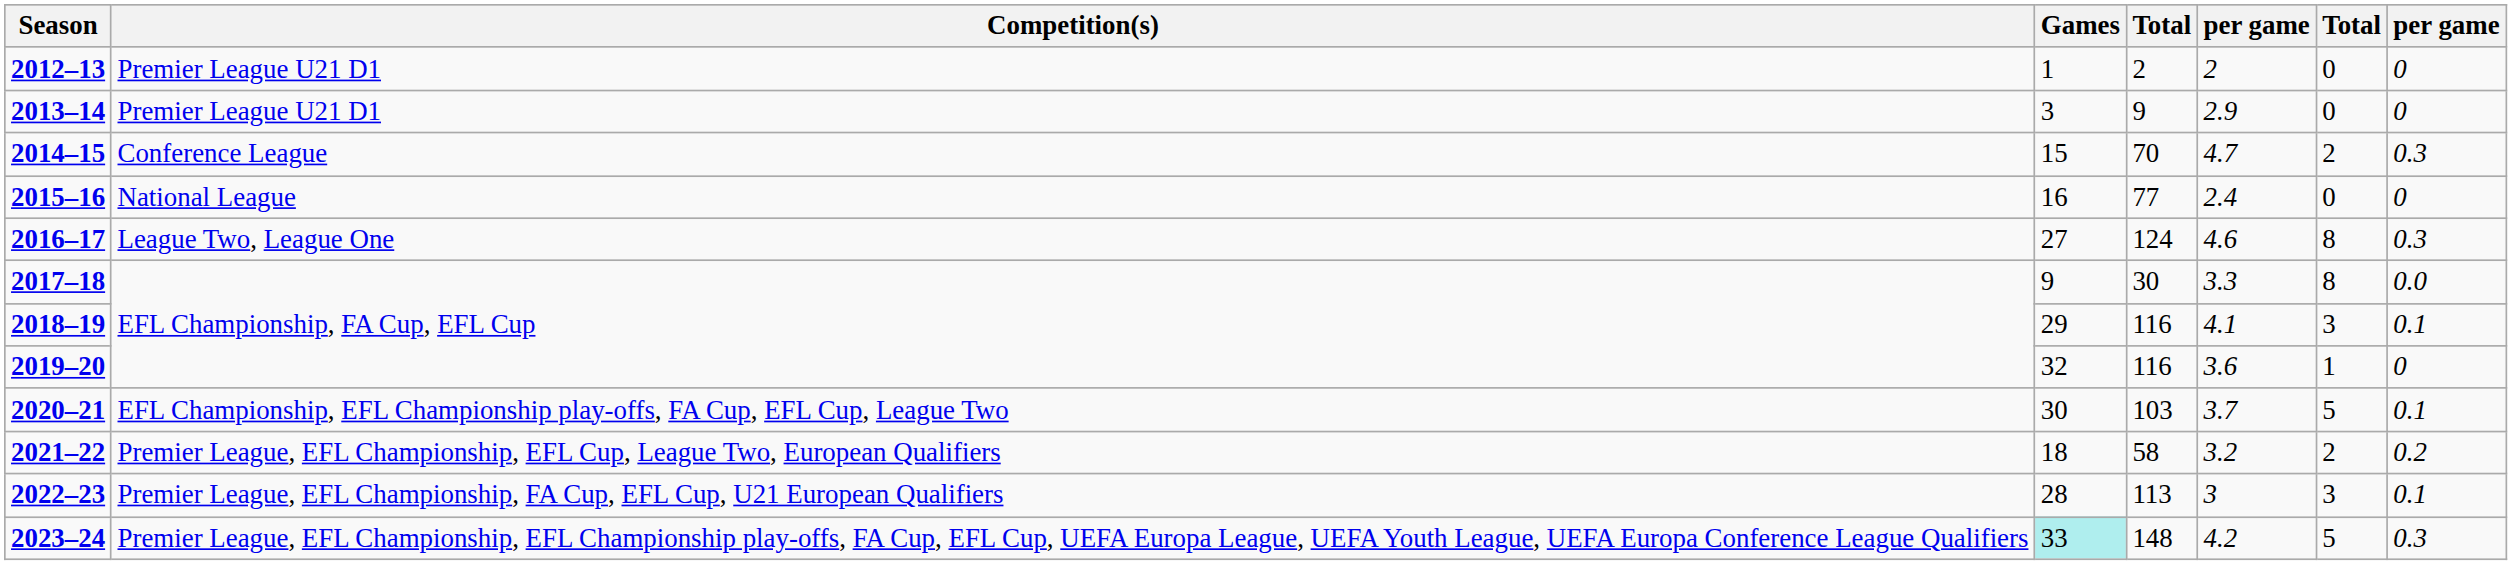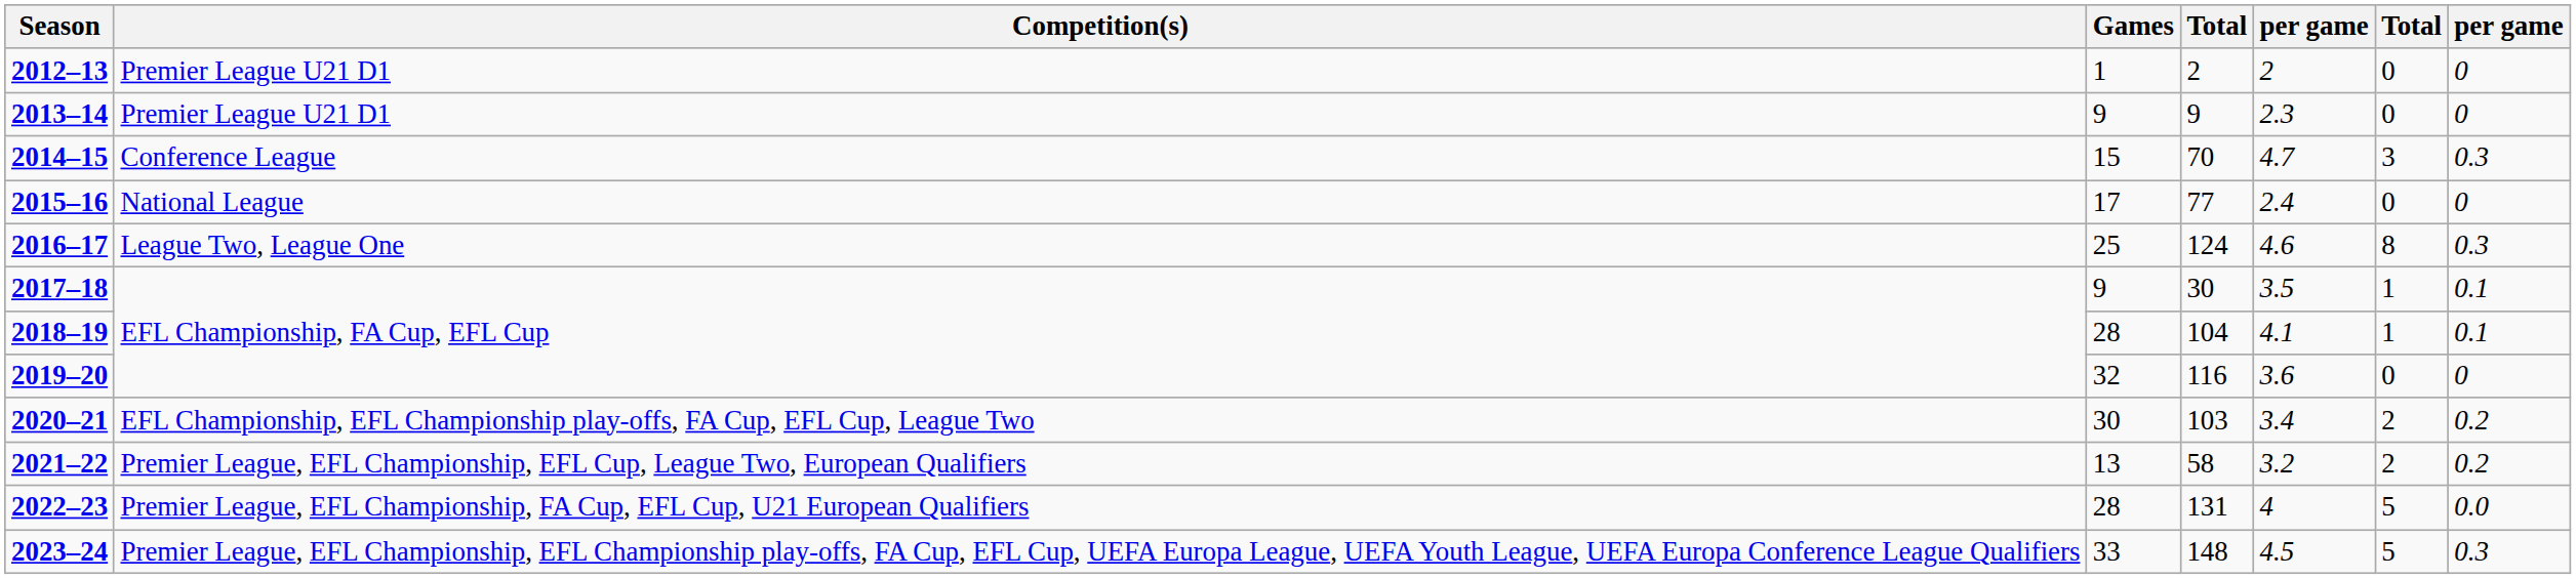 <table class="wikitable">
 <tr>
 <th>Season</th>
 <th>Competition(s)</th>
 <th>Games</th>
 <th>Total </th>
 <th> per game</th>
 <th>Total </th>
 <th> per game</th>
 </tr>
 <tr>
 <td><strong><a href='#'>2012–13</a></strong></td>
 <td><a href='#'>Premier League U21 D1</a></td>
 <td>1</td>
 <td>2</td>
 <td><em>2</em></td>
 <td>0</td>
 <td><em>0</em></td>
 </tr>
 <tr>
 <td><strong><a href='#'>2013–14</a></strong></td>
 <td><a href='#'>Premier League U21 D1</a></td>
-<td>3</td>
 <td>9</td>
-<td><em>2.9</em></td>
+<td>9</td>
+<td><em>2.3</em></td>
 <td>0</td>
 <td><em>0</em></td>
 </tr>
 <tr>
 <td><strong><a href='#'>2014–15</a></strong></td>
 <td><a href='#'>Conference League</a></td>
 <td>15</td>
 <td>70</td>
 <td><em>4.7</em></td>
-<td>2</td>
+<td>3</td>
 <td><em>0.3</em></td>
 </tr>
 <tr>
 <td><strong><a href='#'>2015–16</a></strong></td>
 <td><a href='#'>National League</a></td>
-<td>16</td>
+<td>17</td>
 <td>77</td>
 <td><em>2.4</em></td>
 <td>0</td>
 <td><em>0</em></td>
 </tr>
 <tr>
 <td><strong><a href='#'>2016–17</a></strong></td>
 <td><a href='#'>League Two</a>, <a href='#'>League One</a></td>
-<td>27</td>
+<td>25</td>
 <td>124</td>
 <td><em>4.6</em></td>
 <td>8</td>
 <td><em>0.3</em></td>
 </tr>
 <tr>
 <td><strong><a href='#'>2017–18</a></strong></td>
 <td rowspan="3"><a href='#'>EFL Championship</a>, <a href='#'>FA Cup</a>, <a href='#'>EFL Cup</a></td>
 <td>9</td>
 <td>30</td>
-<td><em>3.3</em></td>
-<td>8</td>
-<td><em>0.0</em></td>
+<td><em>3.5</em></td>
+<td>1</td>
+<td><em>0.1</em></td>
 </tr>
 <tr>
 <td><strong><a href='#'>2018–19</a></strong></td>
-<td>29</td>
-<td>116</td>
+<td>28</td>
+<td>104</td>
 <td><em>4.1</em></td>
-<td>3</td>
+<td>1</td>
 <td><em>0.1</em></td>
 </tr>
 <tr>
 <td><strong><a href='#'>2019–20</a></strong></td>
 <td>32</td>
 <td>116</td>
 <td><em>3.6</em></td>
-<td>1</td>
+<td>0</td>
 <td><em>0</em></td>
 </tr>
 <tr>
 <td><strong><a href='#'>2020–21</a></strong></td>
 <td><a href='#'>EFL Championship</a>, <a href='#'>EFL Championship play-offs</a>, <a href='#'>FA Cup</a>, <a href='#'>EFL Cup</a>, <a href='#'>League Two</a></td>
 <td>30</td>
 <td>103</td>
-<td><em>3.7</em></td>
-<td>5</td>
-<td><em>0.1</em></td>
+<td><em>3.4</em></td>
+<td>2</td>
+<td><em>0.2</em></td>
 </tr>
 <tr>
 <td><a href='#'><strong>2021–22</strong></a></td>
 <td><a href='#'>Premier League</a>, <a href='#'>EFL Championship</a>, <a href='#'>EFL Cup</a>, <a href='#'>League Two</a>, <a href='#'>European Qualifiers</a></td>
-<td>18</td>
+<td>13</td>
 <td>58</td>
 <td><em>3.2</em></td>
 <td>2</td>
 <td><em>0.2</em></td>
 </tr>
 <tr>
 <td><strong><a href='#'>2022–23</a></strong></td>
 <td><a href='#'>Premier League</a>, <a href='#'>EFL Championship</a>, <a href='#'>FA Cup</a>, <a href='#'>EFL Cup</a>, <a href='#'>U21 European Qualifiers</a></td>
 <td>28</td>
-<td>113</td>
-<td><em>3</em></td>
-<td>3</td>
-<td><em>0.1</em></td>
+<td>131</td>
+<td><em>4</em></td>
+<td>5</td>
+<td><em>0.0</em></td>
 </tr>
 <tr>
 <td><strong><a href='#'>2023–24</a></strong></td>
 <td><a href='#'>Premier League</a>, <a href='#'>EFL Championship</a>, <a href='#'>EFL Championship play-offs</a>, <a href='#'>FA Cup</a>, <a href='#'>EFL Cup</a>, <a href='#'>UEFA Europa League</a>, <a href='#'>UEFA Youth League</a>, <a href='#'>UEFA Europa Conference League Qualifiers</a></td>
-<td style="background: paleturquoise;">33</td>
+<td>33</td>
 <td>148</td>
-<td><em>4.2</em></td>
+<td><em>4.5</em></td>
 <td>5</td>
 <td><em>0.3</em></td>
 </tr>
 </table>
